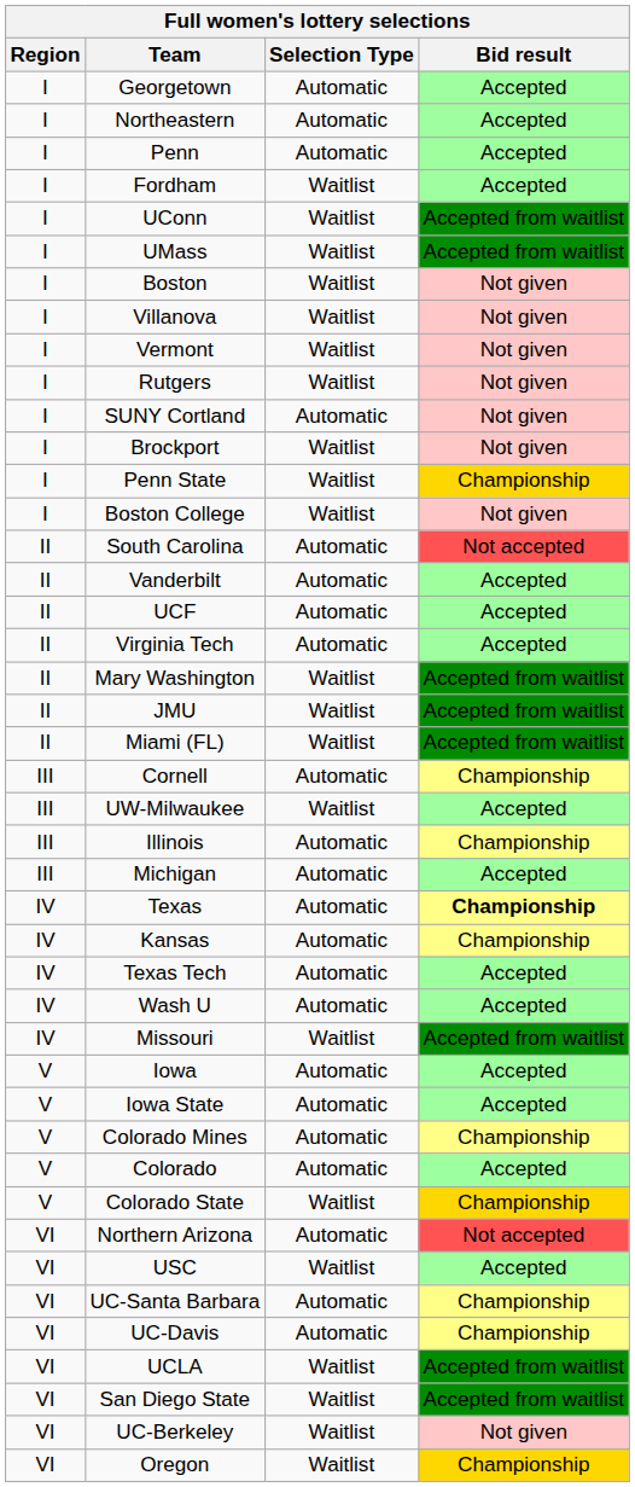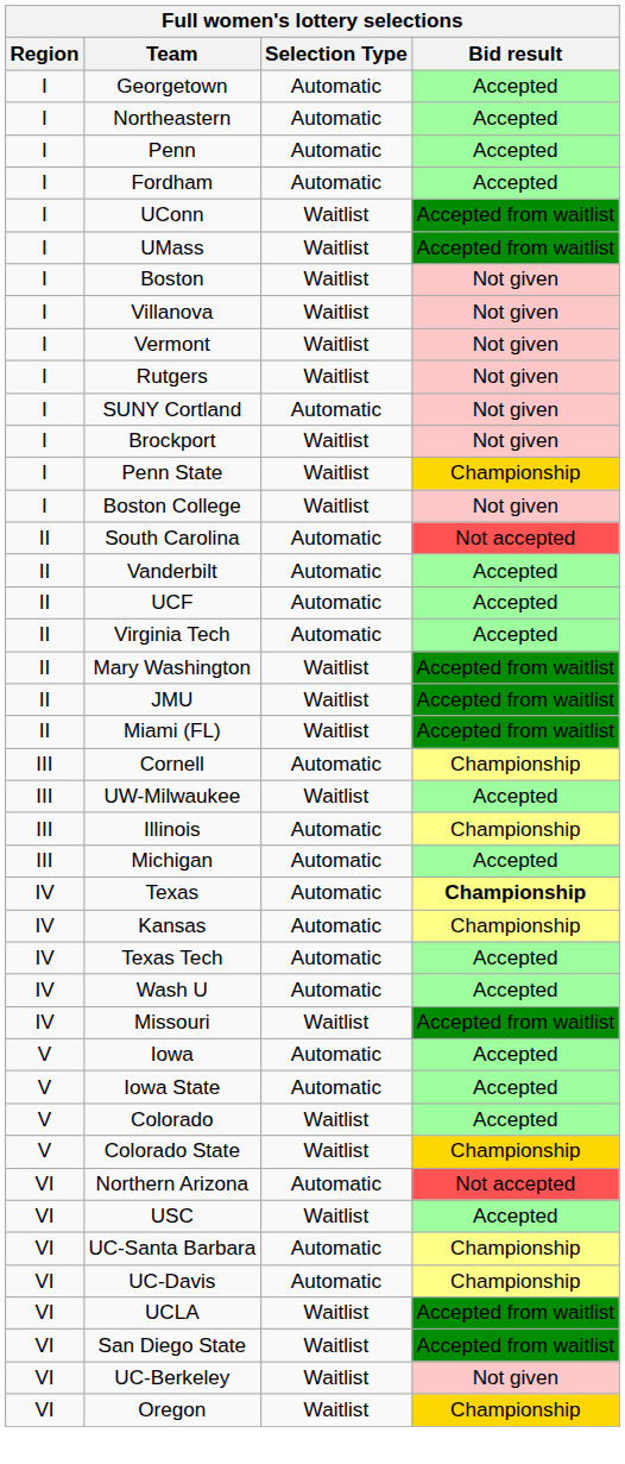 <table class="wikitable sortable mw-collapsible mw-collapsed" style="text-align:center">
 <tr>
 <th colspan="4">Full women's lottery selections</th>
 </tr>
 <tr>
 <th>Region</th>
 <th>Team</th>
 <th>Selection Type</th>
 <th>Bid result</th>
 </tr>
 <tr>
 <td>I</td>
 <td>Georgetown</td>
 <td>Automatic</td>
 <td bgcolor="#9eff9e">Accepted</td>
 </tr>
 <tr>
 <td>I</td>
 <td>Northeastern</td>
 <td>Automatic</td>
 <td bgcolor="#9eff9e">Accepted</td>
 </tr>
 <tr>
 <td>I</td>
 <td>Penn</td>
 <td>Automatic</td>
 <td bgcolor="#9eff9e">Accepted</td>
 </tr>
 <tr>
 <td>I</td>
 <td>Fordham</td>
-<td>Waitlist</td>
+<td>Automatic</td>
 <td bgcolor="#9eff9e">Accepted</td>
 </tr>
 <tr>
 <td>I</td>
 <td>UConn</td>
 <td>Waitlist</td>
 <td bgcolor="008c00">Accepted from waitlist</td>
 </tr>
 <tr>
 <td>I</td>
 <td>UMass</td>
 <td>Waitlist</td>
 <td bgcolor="008c00">Accepted from waitlist</td>
 </tr>
 <tr>
 <td>I</td>
 <td>Boston</td>
 <td>Waitlist</td>
 <td bgcolor=#ffc7c7>Not given</td>
 </tr>
 <tr>
 <td>I</td>
 <td>Villanova</td>
 <td>Waitlist</td>
 <td bgcolor=#ffc7c7>Not given</td>
 </tr>
 <tr>
 <td>I</td>
 <td>Vermont</td>
 <td>Waitlist</td>
 <td bgcolor=#ffc7c7>Not given</td>
 </tr>
 <tr>
 <td>I</td>
 <td>Rutgers</td>
 <td>Waitlist</td>
 <td bgcolor=#ffc7c7>Not given</td>
 </tr>
 <tr>
 <td>I</td>
 <td>SUNY Cortland</td>
 <td>Automatic</td>
 <td bgcolor=#ffc7c7>Not given</td>
 </tr>
 <tr>
 <td>I</td>
 <td>Brockport</td>
 <td>Waitlist</td>
 <td bgcolor=#ffc7c7>Not given</td>
 </tr>
 <tr>
 <td>I</td>
 <td>Penn State</td>
 <td>Waitlist</td>
 <td bgcolor=#ffd700>Championship</td>
 </tr>
 <tr>
 <td>I</td>
 <td>Boston College</td>
 <td>Waitlist</td>
 <td bgcolor=#ffc7c7>Not given</td>
 </tr>
 <tr>
 <td>II</td>
 <td>South Carolina</td>
 <td>Automatic</td>
 <td bgcolor=ff5353>Not accepted</td>
 </tr>
 <tr>
 <td>II</td>
 <td>Vanderbilt</td>
 <td>Automatic</td>
 <td bgcolor="#9eff9e">Accepted</td>
 </tr>
 <tr>
 <td>II</td>
 <td>UCF</td>
 <td>Automatic</td>
 <td bgcolor="#9eff9e">Accepted</td>
 </tr>
 <tr>
 <td>II</td>
 <td>Virginia Tech</td>
 <td>Automatic</td>
 <td bgcolor="#9eff9e">Accepted</td>
 </tr>
 <tr>
 <td>II</td>
 <td>Mary Washington</td>
 <td>Waitlist</td>
 <td bgcolor="008c00">Accepted from waitlist</td>
 </tr>
 <tr>
 <td>II</td>
 <td>JMU</td>
 <td>Waitlist</td>
 <td bgcolor="008c00">Accepted from waitlist</td>
 </tr>
 <tr>
 <td>II</td>
 <td>Miami (FL)</td>
 <td>Waitlist</td>
 <td bgcolor="008c00">Accepted from waitlist</td>
 </tr>
 <tr>
 <td>III</td>
 <td>Cornell</td>
 <td>Automatic</td>
 <td bgcolor=#ffff88>Championship</td>
 </tr>
 <tr>
 <td>III</td>
 <td>UW-Milwaukee</td>
 <td>Waitlist</td>
 <td bgcolor="#9eff9e">Accepted</td>
 </tr>
 <tr>
 <td>III</td>
 <td>Illinois</td>
 <td>Automatic</td>
 <td bgcolor=#ffff88>Championship</td>
 </tr>
 <tr>
 <td>III</td>
 <td>Michigan</td>
 <td>Automatic</td>
 <td bgcolor="#9eff9e">Accepted</td>
 </tr>
 <tr>
 <td>IV</td>
 <td>Texas</td>
 <td>Automatic</td>
 <td bgcolor=#ffff88><strong>Championship</strong></td>
 </tr>
 <tr>
 <td>IV</td>
 <td>Kansas</td>
 <td>Automatic</td>
 <td bgcolor=#ffff88>Championship</td>
 </tr>
 <tr>
 <td>IV</td>
 <td>Texas Tech</td>
 <td>Automatic</td>
 <td bgcolor="#9eff9e">Accepted</td>
 </tr>
 <tr>
 <td>IV</td>
 <td>Wash U</td>
 <td>Automatic</td>
 <td bgcolor="#9eff9e">Accepted</td>
 </tr>
 <tr>
 <td>IV</td>
 <td>Missouri</td>
 <td>Waitlist</td>
 <td bgcolor="008c00">Accepted from waitlist</td>
 </tr>
 <tr>
 <td>V</td>
 <td>Iowa</td>
 <td>Automatic</td>
 <td bgcolor="#9eff9e">Accepted</td>
 </tr>
 <tr>
 <td>V</td>
 <td>Iowa State</td>
 <td>Automatic</td>
 <td bgcolor="#9eff9e">Accepted</td>
 </tr>
 <tr>
 <td>V</td>
-<td>Colorado Mines</td>
-<td>Automatic</td>
-<td bgcolor=#ffff88>Championship</td>
-</tr>
-<tr>
-<td>V</td>
 <td>Colorado</td>
-<td>Automatic</td>
+<td>Waitlist</td>
 <td bgcolor="#9eff9e">Accepted</td>
 </tr>
 <tr>
 <td>V</td>
 <td>Colorado State</td>
 <td>Waitlist</td>
 <td bgcolor=#ffd700>Championship</td>
 </tr>
 <tr>
 <td>VI</td>
 <td>Northern Arizona</td>
 <td>Automatic</td>
 <td bgcolor=ff5353>Not accepted</td>
 </tr>
 <tr>
 <td>VI</td>
 <td>USC</td>
 <td>Waitlist</td>
 <td bgcolor="#9eff9e">Accepted</td>
 </tr>
 <tr>
 <td>VI</td>
 <td>UC-Santa Barbara</td>
 <td>Automatic</td>
 <td bgcolor=#ffff88>Championship</td>
 </tr>
 <tr>
 <td>VI</td>
 <td>UC-Davis</td>
 <td>Automatic</td>
 <td bgcolor=#ffff88>Championship</td>
 </tr>
 <tr>
 <td>VI</td>
 <td>UCLA</td>
 <td>Waitlist</td>
 <td bgcolor="008c00">Accepted from waitlist</td>
 </tr>
 <tr>
 <td>VI</td>
 <td>San Diego State</td>
 <td>Waitlist</td>
 <td bgcolor="008c00">Accepted from waitlist</td>
 </tr>
 <tr>
 <td>VI</td>
 <td>UC-Berkeley</td>
 <td>Waitlist</td>
 <td bgcolor=#ffc7c7>Not given</td>
 </tr>
 <tr>
 <td>VI</td>
 <td>Oregon</td>
 <td>Waitlist</td>
 <td bgcolor=#ffd700>Championship</td>
 </tr>
 </table>
